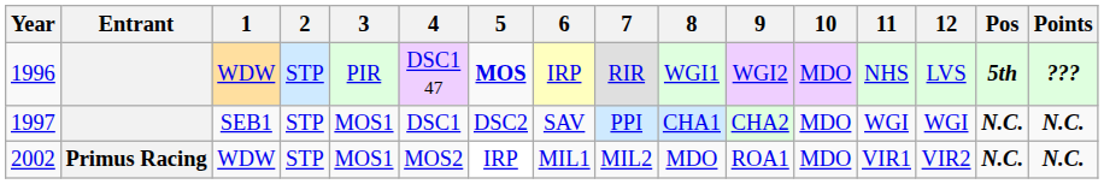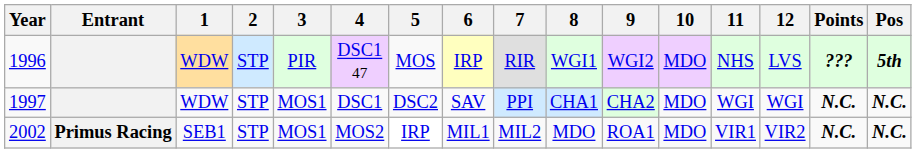 <table class="wikitable" style="text-align:center; font-size:90%">
 <tr>
 <th>Year</th>
 <th>Entrant</th>
 <th>1</th>
 <th>2</th>
 <th>3</th>
 <th>4</th>
 <th>5</th>
 <th>6</th>
 <th>7</th>
 <th>8</th>
 <th>9</th>
 <th>10</th>
 <th>11</th>
 <th>12</th>
+<th>Points</th>
 <th>Pos</th>
-<th>Points</th>
 </tr>
 <tr>
 <td><a href='#'>1996</a></td>
 <th></th>
 <td style="background-color:#FFDF9F"><a href='#'>WDW</a><br></td>
 <td style="background-color:#CFEAFF"><a href='#'>STP</a><br></td>
 <td style="background-color:#DFFFDF"><a href='#'>PIR</a><br></td>
 <td style="background-color:#EFCFFF"><a href='#'>DSC1</a><br><small>47</small></td>
-<td><strong><a href='#'>MOS</a></strong></td>
+<td><a href='#'>MOS</a></td>
 <td style="background-color:#FFFFBF"><a href='#'>IRP</a><br></td>
 <td style="background-color:#DFDFDF"><a href='#'>RIR</a><br></td>
 <td style="background-color:#DFFFDF"><a href='#'>WGI1</a><br></td>
 <td style="background-color:#EFCFFF"><a href='#'>WGI2</a><br></td>
 <td style="background-color:#EFCFFF"><a href='#'>MDO</a><br></td>
 <td style="background-color:#DFFFDF"><a href='#'>NHS</a><br></td>
 <td style="background-color:#DFFFDF"><a href='#'>LVS</a><br></td>
+<td style="background-color:#DFFFDF"><strong><em>???</em></strong></td>
 <td style="background-color:#DFFFDF"><strong><em>5th</em></strong></td>
-<td style="background-color:#DFFFDF"><strong><em>???</em></strong></td>
 </tr>
 <tr>
 <td><a href='#'>1997</a></td>
 <th></th>
-<td><a href='#'>SEB1</a></td>
+<td><a href='#'>WDW</a></td>
 <td><a href='#'>STP</a></td>
 <td><a href='#'>MOS1</a></td>
 <td><a href='#'>DSC1</a></td>
 <td><a href='#'>DSC2</a></td>
 <td><a href='#'>SAV</a></td>
 <td style="background-color:#CFEAFF"><a href='#'>PPI</a><br></td>
 <td style="background-color:#CFEAFF"><a href='#'>CHA1</a><br></td>
 <td style="background-color:#DFFFDF"><a href='#'>CHA2</a><br></td>
 <td><a href='#'>MDO</a></td>
 <td><a href='#'>WGI</a></td>
 <td><a href='#'>WGI</a></td>
 <td><strong><em>N.C.</em></strong></td>
 <td><strong><em>N.C.</em></strong></td>
 </tr>
 <tr>
 <td><a href='#'>2002</a></td>
 <th>Primus Racing</th>
-<td><a href='#'>WDW</a></td>
+<td><a href='#'>SEB1</a></td>
 <td><a href='#'>STP</a></td>
 <td><a href='#'>MOS1</a></td>
 <td><a href='#'>MOS2</a></td>
 <td style="background-color:#FFFFFF"><a href='#'>IRP</a><br></td>
 <td><a href='#'>MIL1</a></td>
 <td><a href='#'>MIL2</a></td>
 <td><a href='#'>MDO</a></td>
 <td><a href='#'>ROA1</a></td>
 <td><a href='#'>MDO</a></td>
 <td><a href='#'>VIR1</a></td>
 <td><a href='#'>VIR2</a></td>
 <td><strong><em>N.C.</em></strong></td>
 <td><strong><em>N.C.</em></strong></td>
 </tr>
 </table>
